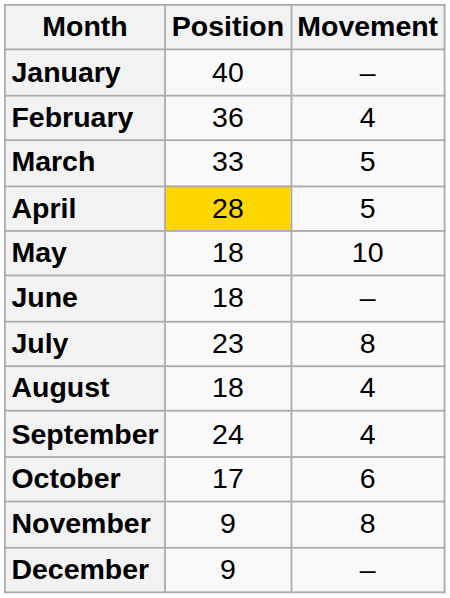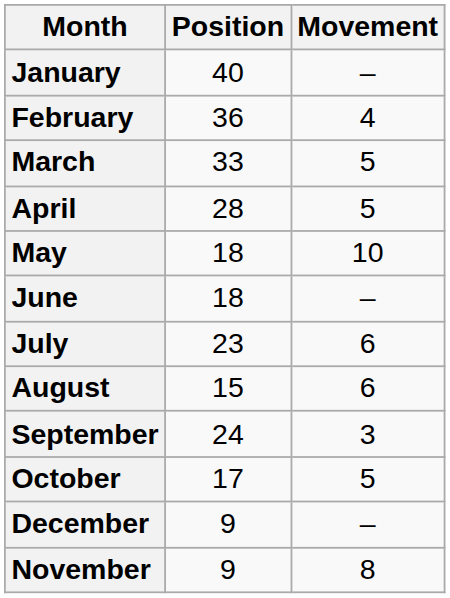 <table class="wikitable" style="text-align: center;">
 <tr>
 <th>Month</th>
 <th>Position</th>
 <th>Movement</th>
 </tr>
 <tr>
 <th style="text-align: left;">January</th>
 <td>40</td>
 <td>–</td>
 </tr>
 <tr>
 <th style="text-align: left;">February</th>
 <td>36</td>
 <td> 4</td>
 </tr>
 <tr>
 <th style="text-align: left;">March</th>
 <td>33</td>
 <td> 5</td>
 </tr>
 <tr>
 <th style="text-align: left;">April</th>
-<td style="background: gold;">28</td>
+<td>28</td>
 <td> 5</td>
 </tr>
 <tr>
 <th style="text-align: left;">May</th>
 <td>18</td>
 <td> 10</td>
 </tr>
 <tr>
 <th style="text-align: left;">June</th>
 <td>18</td>
 <td>–</td>
 </tr>
 <tr>
 <th style="text-align: left;">July</th>
 <td>23</td>
-<td> 8</td>
+<td> 6</td>
 </tr>
 <tr>
 <th style="text-align: left;">August</th>
-<td>18</td>
-<td> 4</td>
+<td>15</td>
+<td> 6</td>
 </tr>
 <tr>
 <th style="text-align: left;">September</th>
 <td>24</td>
-<td> 4</td>
+<td> 3</td>
 </tr>
 <tr>
 <th style="text-align: left;">October</th>
 <td>17</td>
-<td> 6</td>
+<td> 5</td>
+</tr>
+<tr>
+<th style="text-align: left;">December</th>
+<td>9</td>
+<td>–</td>
 </tr>
 <tr>
 <th style="text-align: left;">November</th>
 <td>9</td>
 <td> 8</td>
 </tr>
-<tr>
-<th style="text-align: left;">December</th>
-<td>9</td>
-<td>–</td>
-</tr>
 </table>
